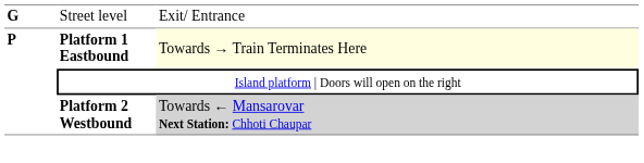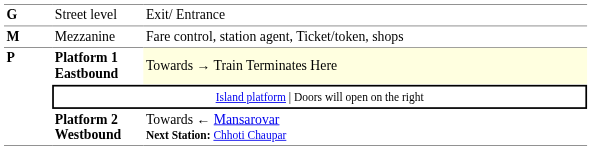 <table table border=0 cellspacing=0 cellpadding=3>
 <tr>
 <td style="border-top:solid 1px grey;border-bottom:solid 1px grey;" width=50 valign=top><strong>G</strong></td>
 <td style="border-top:solid 1px grey;border-bottom:solid 1px grey;" width=100 valign=top>Street level</td>
 <td style="border-top:solid 1px grey;border-bottom:solid 1px grey;" width=510 valign=top>Exit/ Entrance</td>
+</tr>
+<tr>
+<td style="border-bottom:solid 1px grey;"><strong>M</strong></td>
+<td style="border-bottom:solid 1px grey;">Mezzanine</td>
+<td style="border-bottom:solid 1px grey;">Fare control, station agent, Ticket/token, shops</td>
 </tr>
 <tr>
 <td style="border-bottom:solid 1px grey;" width=50 rowspan=3 valign=top><strong>P</strong></td>
 <td style="border-bottom:solid 1px white;" width=100><span><strong>Platform 1</strong><br><strong>Eastbound</strong></span></td>
 <td style="background: lightyellow; border-bottom:solid 1px white;" width=510>Towards → Train Terminates Here</td>
 </tr>
 <tr>
 <td style="border-top:solid 2px black;border-right:solid 2px black;border-left:solid 2px black;border-bottom:solid 2px black;text-align:center;" colspan=2><small><a href='#'>Island platform</a> | Doors will open on the right</small> </td>
 </tr>
 <tr>
 <td style="border-bottom:solid 1px grey;" width=100><span><strong>Platform 2</strong><br><strong>Westbound</strong></span></td>
-<td style="background: lightgrey; border-bottom:solid 1px grey;" width="510">Towards ← <a href='#'>Mansarovar</a><br><small><strong>Next Station:</strong> <a href='#'>Chhoti Chaupar</a></small></td>
+<td style="border-bottom:solid 1px grey;" width="510">Towards ← <a href='#'>Mansarovar</a><br><small><strong>Next Station:</strong> <a href='#'>Chhoti Chaupar</a></small></td>
 </tr>
 </table>
